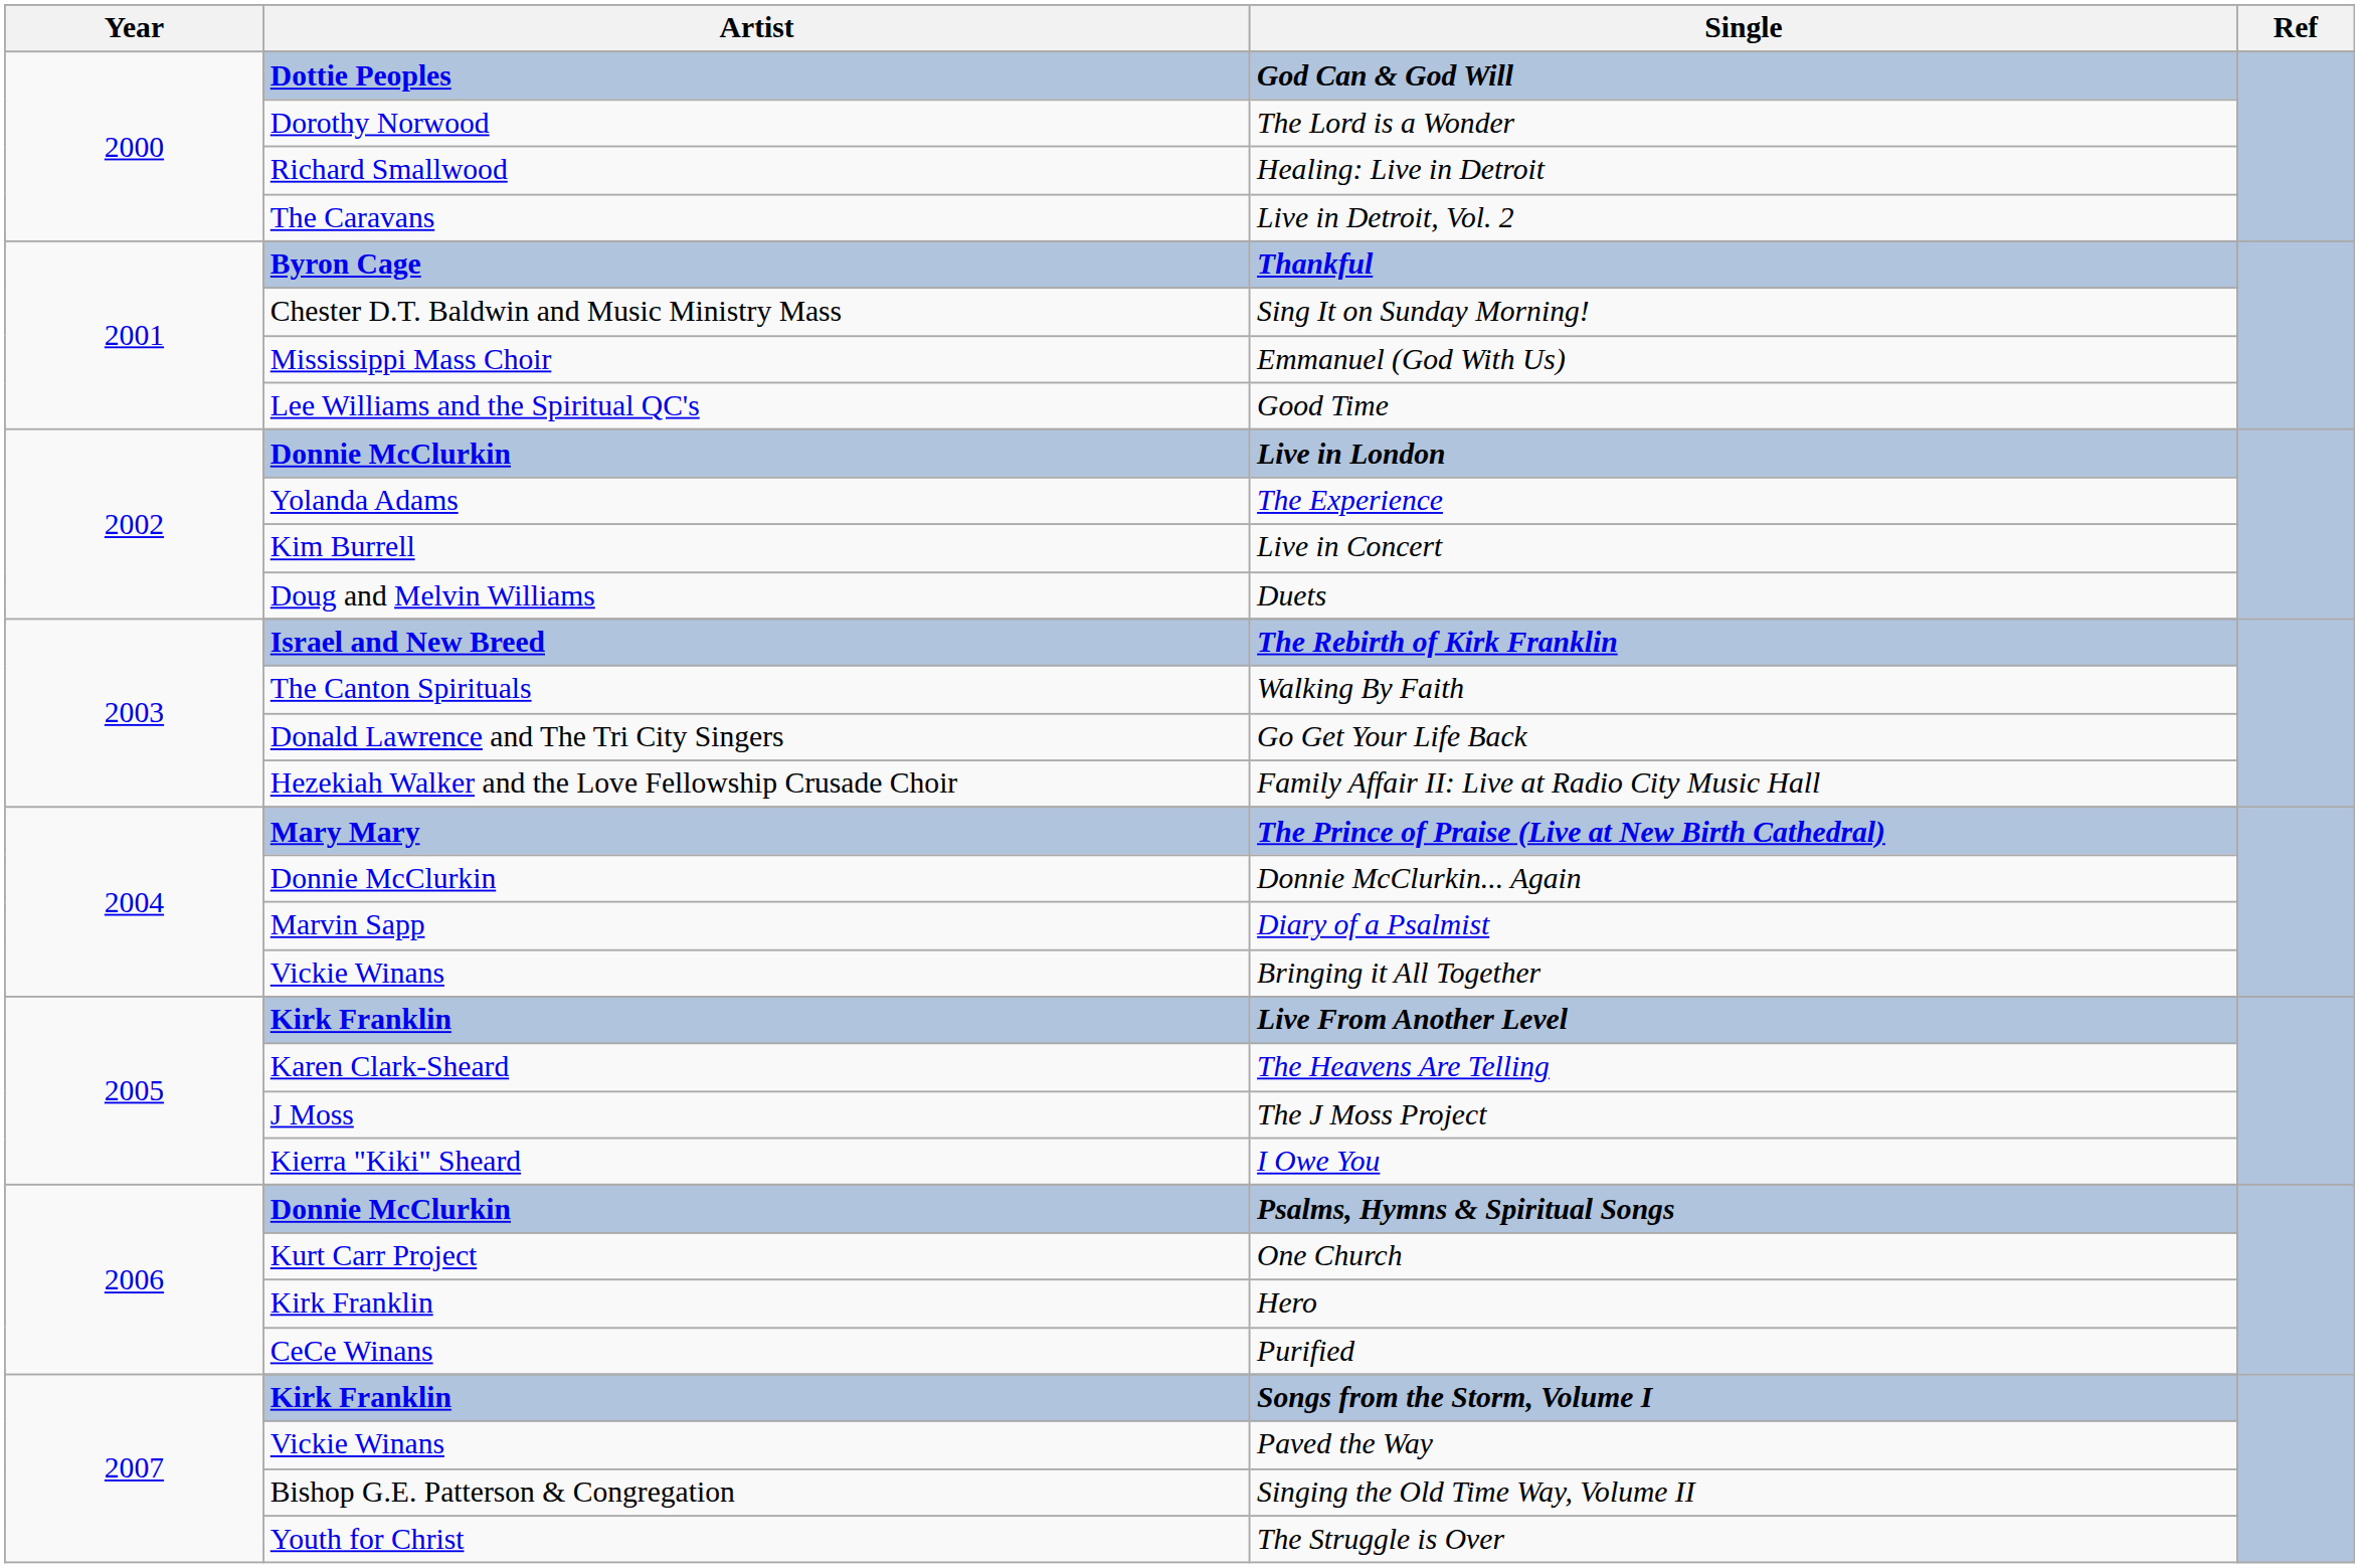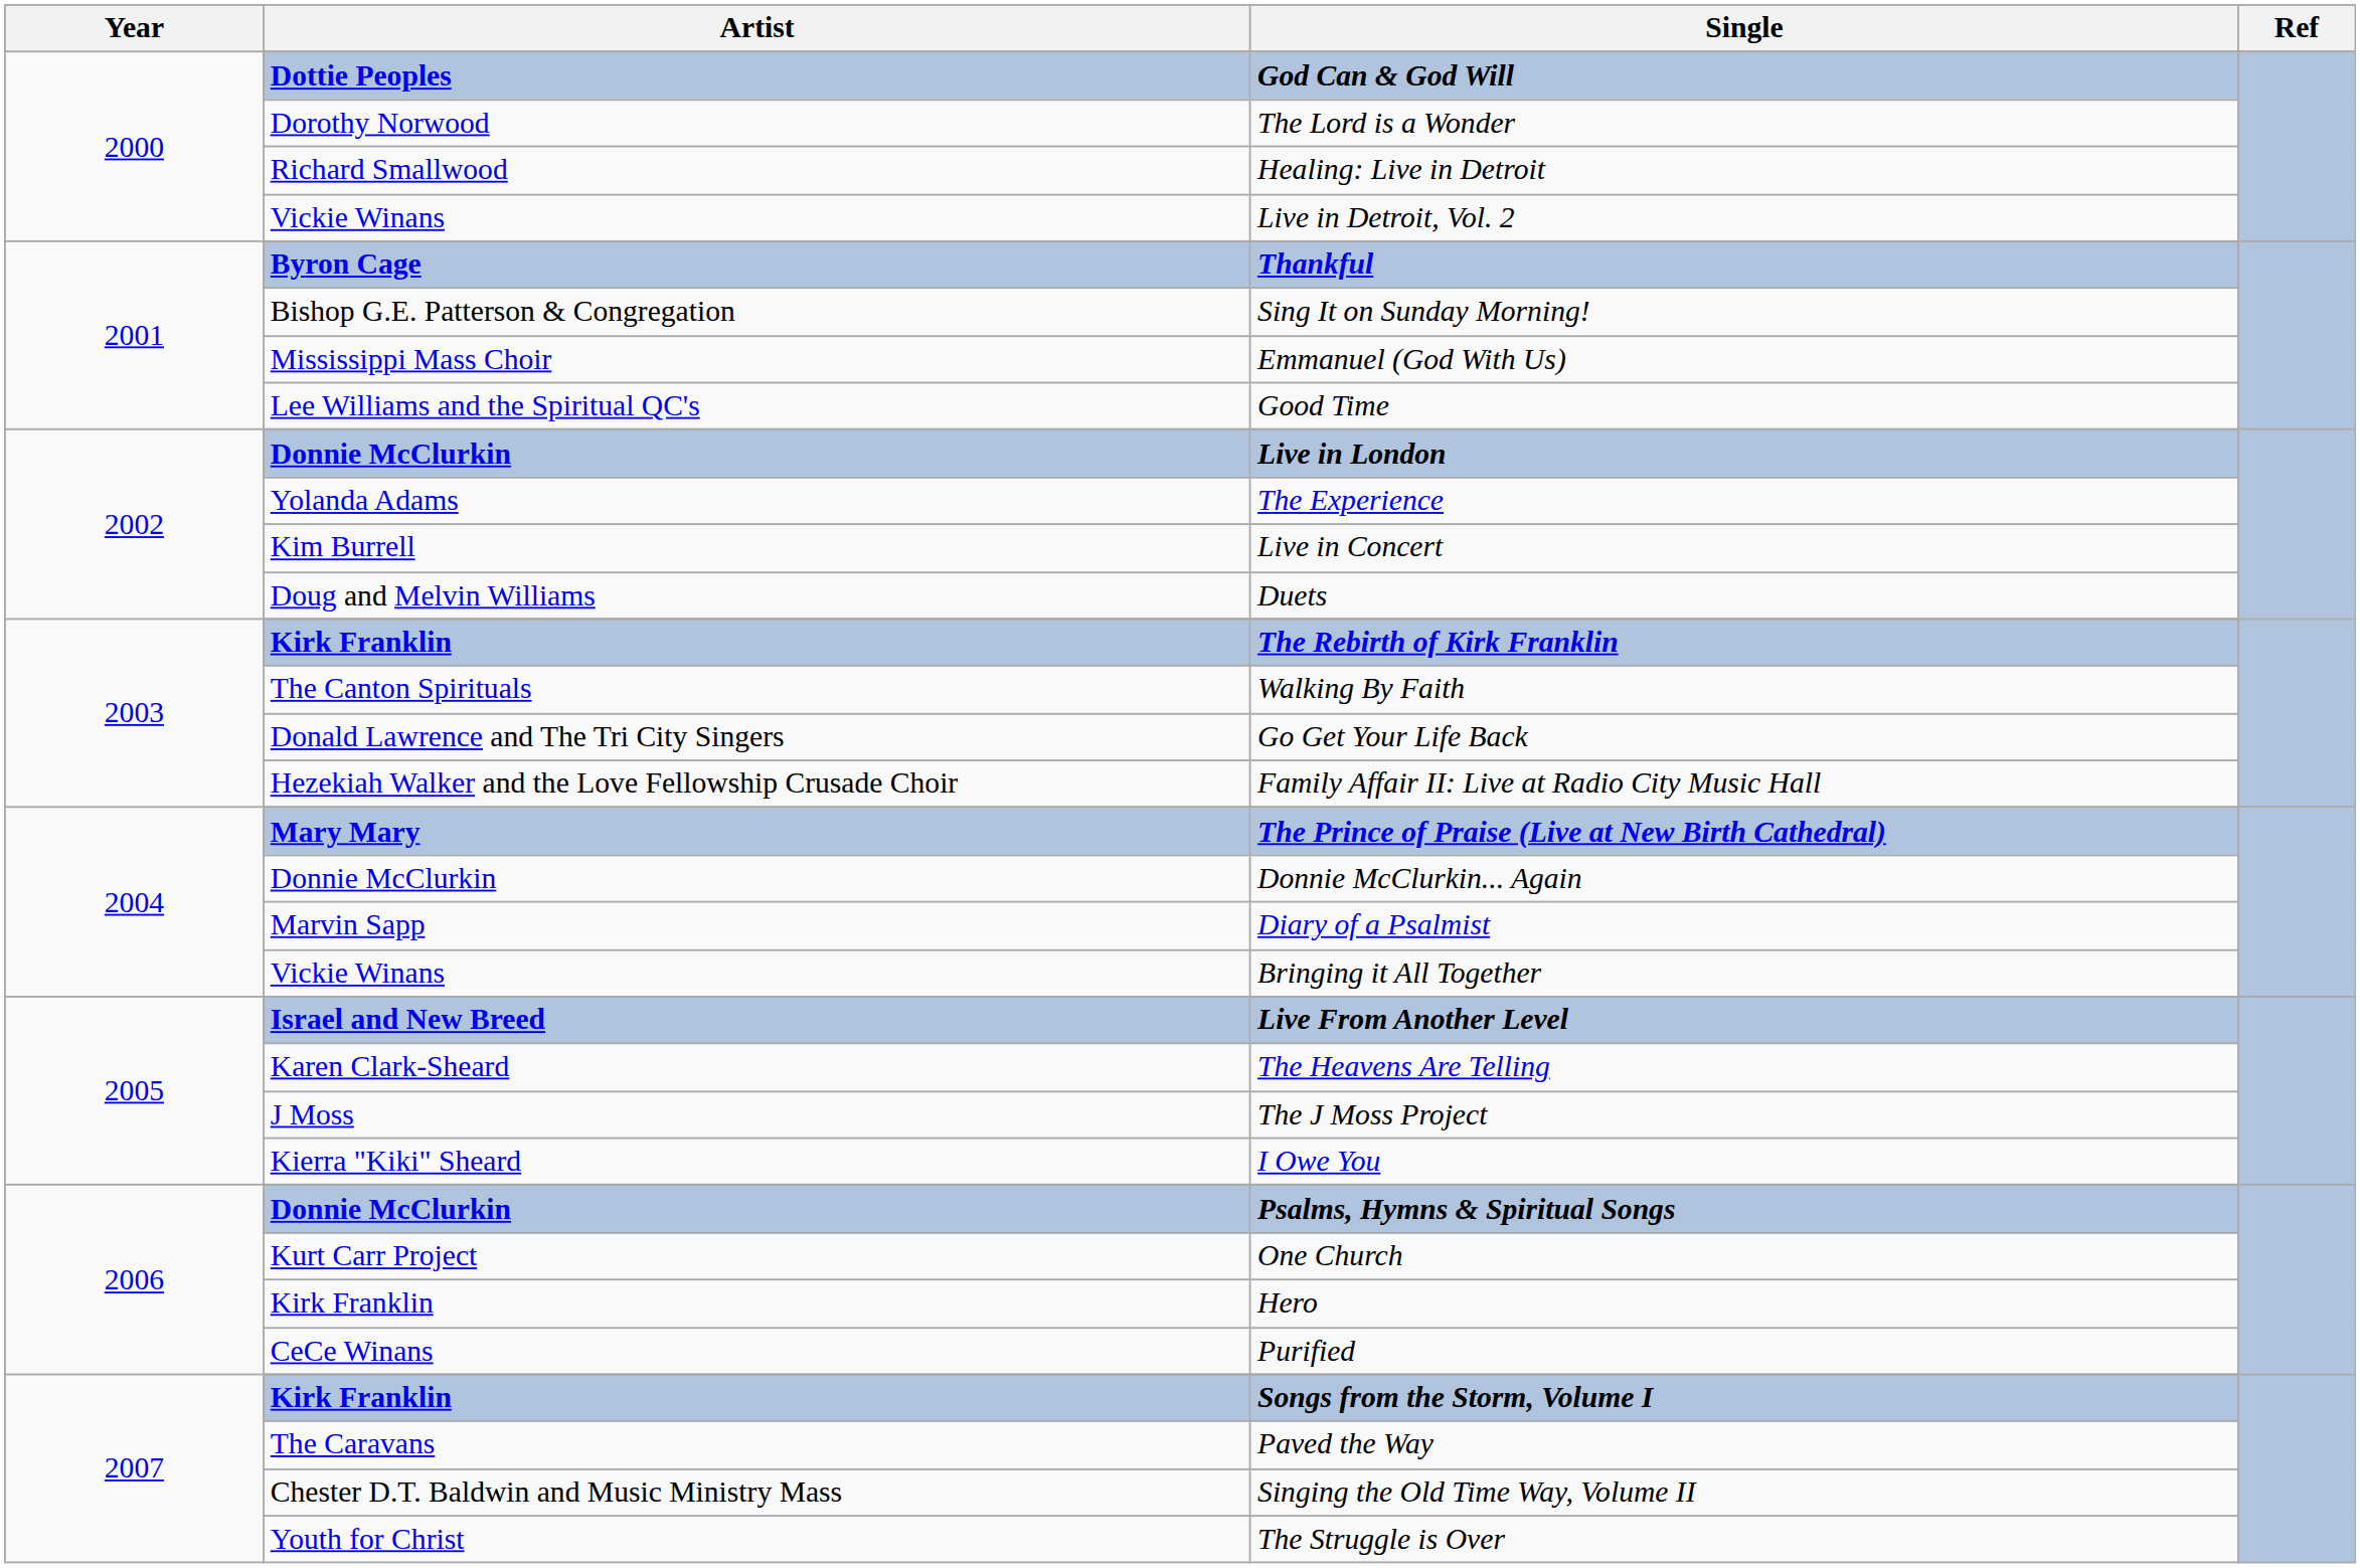 <table class="wikitable" style="width:100%;">
 <tr style="background:#bebebe;">
 <th style="width:11%;">Year</th>
 <th style="width:42%;">Artist</th>
 <th style="width:42%;">Single</th>
 <th style="width:5%;">Ref</th>
 </tr>
 <tr>
 <td rowspan="5" align="center"><a href='#'>2000</a></td>
 </tr>
 <tr style="background:#B0C4DE">
 <td><strong><a href='#'>Dottie Peoples</a></strong></td>
 <td><strong><em>God Can & God Will</em></strong></td>
 <td rowspan="5" align="center"></td>
 </tr>
 <tr>
 <td><a href='#'>Dorothy Norwood</a></td>
 <td><em>The Lord is a Wonder</em></td>
 </tr>
 <tr>
 <td><a href='#'>Richard Smallwood</a></td>
 <td><em>Healing: Live in Detroit</em></td>
 </tr>
 <tr>
-<td><a href='#'>The Caravans</a></td>
+<td><a href='#'>Vickie Winans</a></td>
 <td><em>Live in Detroit, Vol. 2</em></td>
 </tr>
 <tr>
 <td rowspan="5" align="center"><a href='#'>2001</a></td>
 </tr>
 <tr style="background:#B0C4DE">
 <td><strong><a href='#'>Byron Cage</a></strong></td>
 <td><strong><em><a href='#'>Thankful</a></em></strong></td>
 <td rowspan="5" align="center"></td>
 </tr>
 <tr>
-<td>Chester D.T. Baldwin and Music Ministry Mass</td>
+<td>Bishop G.E. Patterson & Congregation</td>
 <td><em>Sing It on Sunday Morning!</em></td>
 </tr>
 <tr>
 <td><a href='#'>Mississippi Mass Choir</a></td>
 <td><em>Emmanuel (God With Us)</em></td>
 </tr>
 <tr>
 <td><a href='#'>Lee Williams and the Spiritual QC's</a></td>
 <td><em>Good Time</em></td>
 </tr>
 <tr>
 <td rowspan="5" align="center"><a href='#'>2002</a></td>
 </tr>
 <tr style="background:#B0C4DE">
 <td><strong><a href='#'>Donnie McClurkin</a></strong></td>
 <td><strong><em>Live in London</em></strong></td>
 <td rowspan="5" align="center"></td>
 </tr>
 <tr>
 <td><a href='#'>Yolanda Adams</a></td>
 <td><em><a href='#'>The Experience</a></em></td>
 </tr>
 <tr>
 <td><a href='#'>Kim Burrell</a></td>
 <td><em>Live in Concert</em></td>
 </tr>
 <tr>
 <td><a href='#'>Doug</a> and <a href='#'>Melvin Williams</a></td>
 <td><em>Duets</em></td>
 </tr>
 <tr>
 <td rowspan="5" align="center"><a href='#'>2003</a></td>
 </tr>
 <tr style="background:#B0C4DE">
-<td><strong><a href='#'>Israel and New Breed</a></strong></td>
+<td><strong><a href='#'>Kirk Franklin</a></strong></td>
 <td><strong><em><a href='#'>The Rebirth of Kirk Franklin</a></em></strong></td>
 <td rowspan="5" align="center"></td>
 </tr>
 <tr>
 <td><a href='#'>The Canton Spirituals</a></td>
 <td><em>Walking By Faith</em></td>
 </tr>
 <tr>
 <td><a href='#'>Donald Lawrence</a> and The Tri City Singers</td>
 <td><em>Go Get Your Life Back</em></td>
 </tr>
 <tr>
 <td><a href='#'>Hezekiah Walker</a> and the Love Fellowship Crusade Choir</td>
 <td><em>Family Affair II: Live at Radio City Music Hall</em></td>
 </tr>
 <tr>
 <td rowspan="5" align="center"><a href='#'>2004</a></td>
 </tr>
 <tr style="background:#B0C4DE">
 <td><strong><a href='#'>Mary Mary</a></strong></td>
 <td><strong><em><a href='#'>The Prince of Praise (Live at New Birth Cathedral)</a></em></strong></td>
 <td rowspan="4" align="center"></td>
 </tr>
 <tr>
 <td><a href='#'>Donnie McClurkin</a></td>
 <td><em>Donnie McClurkin... Again</em></td>
 </tr>
 <tr>
 <td><a href='#'>Marvin Sapp</a></td>
 <td><em><a href='#'>Diary of a Psalmist</a></em></td>
 </tr>
 <tr>
 <td><a href='#'>Vickie Winans</a></td>
 <td><em>Bringing it All Together</em></td>
 </tr>
 <tr>
 <td rowspan="5" align="center"><a href='#'>2005</a></td>
 </tr>
 <tr style="background:#B0C4DE">
-<td><strong><a href='#'>Kirk Franklin</a></strong></td>
+<td><strong><a href='#'>Israel and New Breed</a></strong></td>
 <td><strong><em>Live From Another Level</em></strong></td>
 <td rowspan="5" align="center"></td>
 </tr>
 <tr>
 <td><a href='#'>Karen Clark-Sheard</a></td>
 <td><em><a href='#'>The Heavens Are Telling</a></em></td>
 </tr>
 <tr>
 <td><a href='#'>J Moss</a></td>
 <td><em>The J Moss Project</em></td>
 </tr>
 <tr>
 <td><a href='#'>Kierra "Kiki" Sheard</a></td>
 <td><em><a href='#'>I Owe You</a></em></td>
 </tr>
 <tr>
 <td rowspan="5" align="center"><a href='#'>2006</a></td>
 </tr>
 <tr style="background:#B0C4DE">
 <td><strong><a href='#'>Donnie McClurkin</a></strong></td>
 <td><strong><em>Psalms, Hymns & Spiritual Songs</em></strong></td>
 <td rowspan="5" align="center"></td>
 </tr>
 <tr>
 <td><a href='#'>Kurt Carr Project</a></td>
 <td><em>One Church</em></td>
 </tr>
 <tr>
 <td><a href='#'>Kirk Franklin</a></td>
 <td><em>Hero</em></td>
 </tr>
 <tr>
 <td><a href='#'>CeCe Winans</a></td>
 <td><em>Purified</em></td>
 </tr>
 <tr>
 <td rowspan="5" align="center"><a href='#'>2007</a></td>
 </tr>
 <tr style="background:#B0C4DE">
 <td><strong><a href='#'>Kirk Franklin</a></strong></td>
 <td><strong><em>Songs from the Storm, Volume I</em></strong></td>
 <td rowspan="4" align="center"></td>
 </tr>
 <tr>
-<td><a href='#'>Vickie Winans</a></td>
+<td><a href='#'>The Caravans</a></td>
 <td><em>Paved the Way</em></td>
 </tr>
 <tr>
-<td>Bishop G.E. Patterson & Congregation</td>
+<td>Chester D.T. Baldwin and Music Ministry Mass</td>
 <td><em>Singing the Old Time Way, Volume II</em></td>
 </tr>
 <tr>
 <td><a href='#'>Youth for Christ</a></td>
 <td><em>The Struggle is Over</em></td>
 </tr>
 </table>
